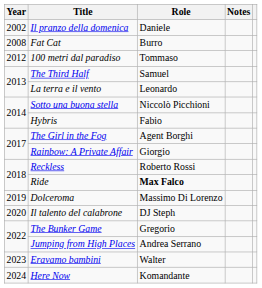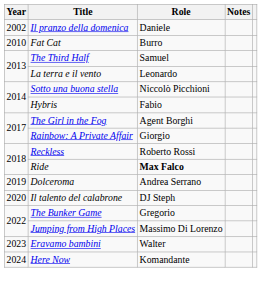 <table class="wikitable">
 <tr>
 <th>Year</th>
 <th>Title</th>
 <th>Role</th>
 <th>Notes</th>
 <th></th>
 </tr>
 <tr>
 <td>2002</td>
 <td><em><a href='#'>Il pranzo della domenica</a></em></td>
 <td>Daniele</td>
 <td></td>
 <td></td>
 </tr>
 <tr>
-<td>2008</td>
+<td>2010</td>
 <td><em>Fat Cat</em></td>
 <td>Burro</td>
-<td></td>
-<td></td>
-</tr>
-<tr>
-<td>2012</td>
-<td><em>100 metri dal paradiso</em></td>
-<td>Tommaso</td>
 <td></td>
 <td></td>
 </tr>
 <tr>
 <td rowspan="2">2013</td>
 <td><em><a href='#'>The Third Half</a></em></td>
 <td>Samuel</td>
 <td></td>
 <td></td>
 </tr>
 <tr>
 <td><em>La terra e il vento</em></td>
 <td>Leonardo</td>
 <td></td>
 <td></td>
 </tr>
 <tr>
 <td rowspan="2">2014</td>
 <td><em><a href='#'>Sotto una buona stella</a></em></td>
 <td>Niccolò Picchioni</td>
 <td></td>
 <td></td>
 </tr>
 <tr>
 <td><em>Hybris</em></td>
 <td>Fabio</td>
 <td></td>
 <td></td>
 </tr>
 <tr>
 <td rowspan="2">2017</td>
 <td><em><a href='#'>The Girl in the Fog</a></em></td>
 <td>Agent Borghi</td>
 <td></td>
 <td></td>
 </tr>
 <tr>
 <td><em><a href='#'>Rainbow: A Private Affair</a></em></td>
 <td>Giorgio</td>
 <td></td>
 <td></td>
 </tr>
 <tr>
 <td rowspan="2">2018</td>
 <td><em><a href='#'>Reckless</a></em></td>
 <td>Roberto Rossi</td>
 <td></td>
 <td></td>
 </tr>
 <tr>
 <td><em>Ride</em></td>
 <td><strong>Max Falco</strong></td>
 <td></td>
 <td></td>
 </tr>
 <tr>
 <td>2019</td>
 <td><em>Dolceroma</em></td>
-<td>Massimo Di Lorenzo</td>
+<td>Andrea Serrano</td>
 <td></td>
 <td></td>
 </tr>
 <tr>
 <td>2020</td>
 <td><em>Il talento del calabrone</em></td>
 <td>DJ Steph</td>
 <td></td>
 <td></td>
 </tr>
 <tr>
 <td rowspan="2">2022</td>
 <td><em><a href='#'>The Bunker Game</a></em></td>
 <td>Gregorio</td>
 <td></td>
 <td></td>
 </tr>
 <tr>
 <td><em><a href='#'>Jumping from High Places</a></em></td>
-<td>Andrea Serrano</td>
+<td>Massimo Di Lorenzo</td>
 <td></td>
 <td></td>
 </tr>
 <tr>
 <td>2023</td>
 <td><em><a href='#'>Eravamo bambini</a></em></td>
 <td>Walter</td>
 <td></td>
 <td></td>
 </tr>
 <tr>
 <td>2024</td>
 <td><em><a href='#'>Here Now</a></em></td>
 <td>Komandante</td>
 <td></td>
 <td></td>
 </tr>
 </table>
